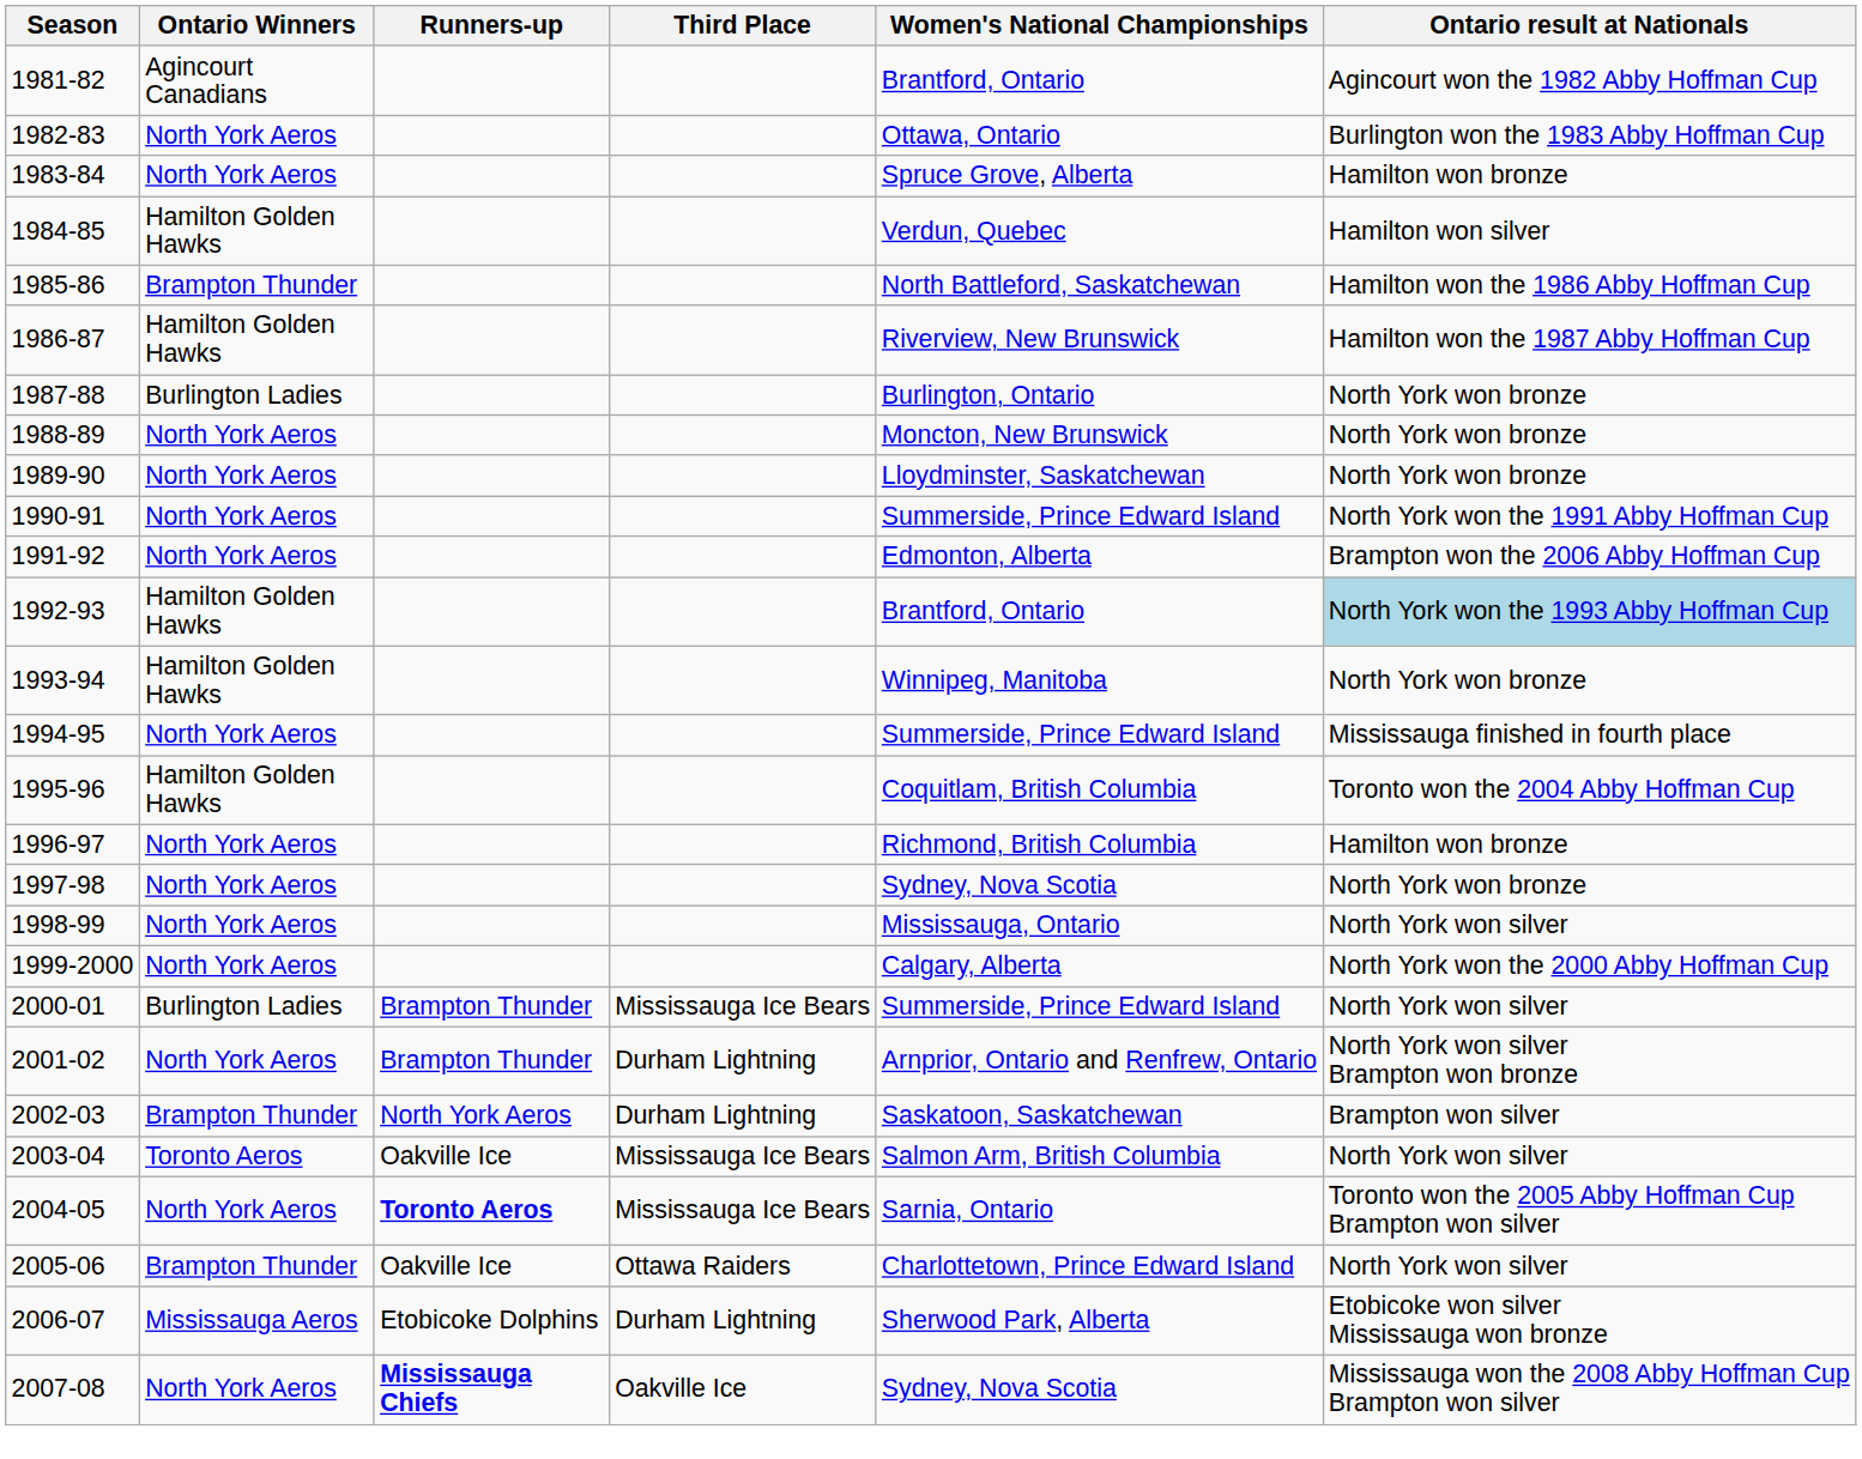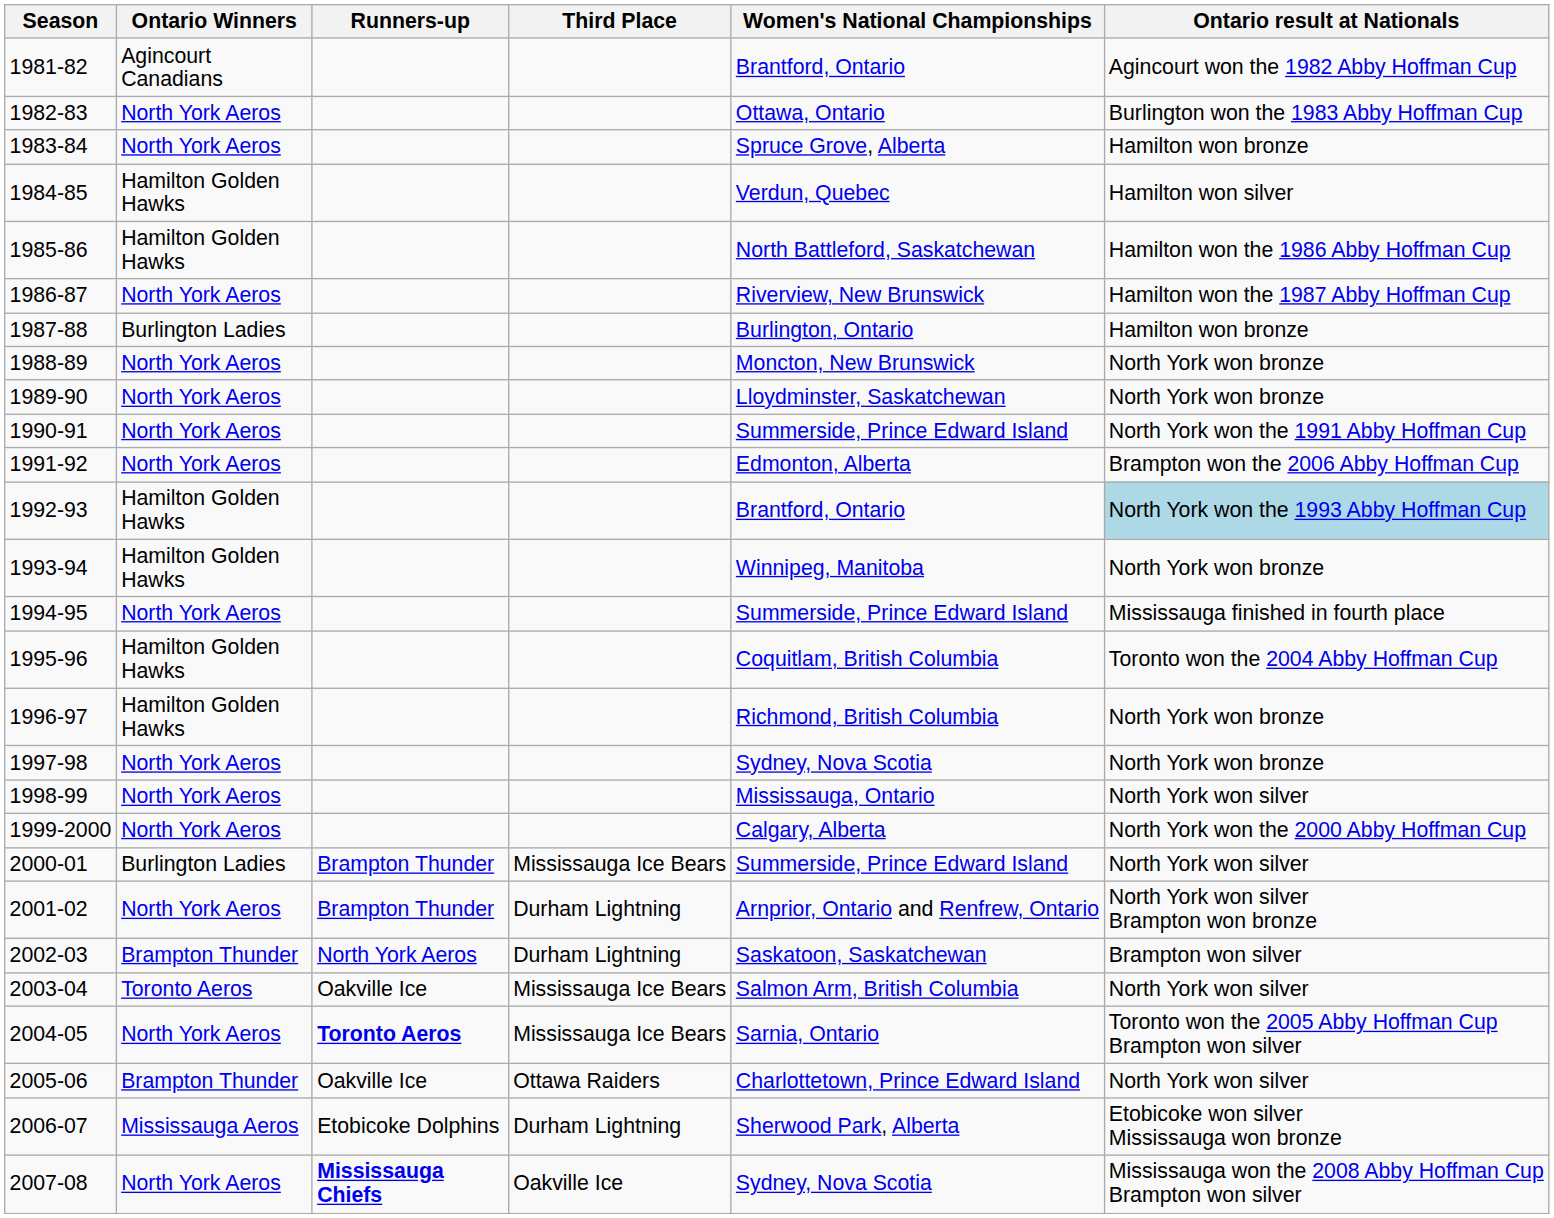 <table class="sortable wikitable">
 <tr>
 <th style="text-align: center">Season</th>
 <th width=140px>Ontario Winners</th>
 <th width=140px>Runners-up</th>
 <th>Third Place</th>
 <th>Women's National Championships</th>
 <th>Ontario result at Nationals</th>
 </tr>
 <tr>
 <td>1981-82</td>
 <td>Agincourt Canadians</td>
 <td></td>
 <td></td>
 <td><a href='#'>Brantford, Ontario</a></td>
 <td>Agincourt won the <a href='#'>1982 Abby Hoffman Cup</a></td>
 </tr>
 <tr>
 <td>1982-83</td>
 <td><a href='#'>North York Aeros</a></td>
 <td></td>
 <td></td>
 <td><a href='#'>Ottawa, Ontario</a></td>
 <td>Burlington won the <a href='#'>1983 Abby Hoffman Cup</a></td>
 </tr>
 <tr>
 <td>1983-84</td>
 <td><a href='#'>North York Aeros</a></td>
 <td></td>
 <td></td>
 <td><a href='#'>Spruce Grove</a>, <a href='#'>Alberta</a></td>
 <td>Hamilton won bronze</td>
 </tr>
 <tr>
 <td>1984-85</td>
 <td>Hamilton Golden Hawks</td>
 <td></td>
 <td></td>
 <td><a href='#'>Verdun, Quebec</a></td>
 <td>Hamilton won silver</td>
 </tr>
 <tr>
 <td>1985-86</td>
-<td><a href='#'>Brampton Thunder</a></td>
+<td>Hamilton Golden Hawks</td>
 <td></td>
 <td></td>
 <td><a href='#'>North Battleford, Saskatchewan</a></td>
 <td>Hamilton won the <a href='#'>1986 Abby Hoffman Cup</a></td>
 </tr>
 <tr>
 <td>1986-87</td>
-<td>Hamilton Golden Hawks</td>
+<td><a href='#'>North York Aeros</a></td>
 <td></td>
 <td></td>
 <td><a href='#'>Riverview, New Brunswick</a></td>
 <td>Hamilton won the <a href='#'>1987 Abby Hoffman Cup</a></td>
 </tr>
 <tr>
 <td>1987-88</td>
 <td>Burlington Ladies</td>
 <td></td>
 <td></td>
 <td><a href='#'>Burlington, Ontario</a></td>
-<td>North York won bronze</td>
+<td>Hamilton won bronze</td>
 </tr>
 <tr>
 <td>1988-89</td>
 <td><a href='#'>North York Aeros</a></td>
 <td></td>
 <td></td>
 <td><a href='#'>Moncton, New Brunswick</a></td>
 <td>North York won bronze</td>
 </tr>
 <tr>
 <td>1989-90</td>
 <td><a href='#'>North York Aeros</a></td>
 <td></td>
 <td></td>
 <td><a href='#'>Lloydminster, Saskatchewan</a></td>
 <td>North York won bronze</td>
 </tr>
 <tr>
 <td>1990-91</td>
 <td><a href='#'>North York Aeros</a></td>
 <td></td>
 <td></td>
 <td><a href='#'>Summerside, Prince Edward Island</a></td>
 <td>North York won the <a href='#'>1991 Abby Hoffman Cup</a></td>
 </tr>
 <tr>
 <td>1991-92</td>
 <td><a href='#'>North York Aeros</a></td>
 <td></td>
 <td></td>
 <td><a href='#'>Edmonton, Alberta</a></td>
 <td>Brampton won the <a href='#'>2006 Abby Hoffman Cup</a></td>
 </tr>
 <tr>
 <td>1992-93</td>
 <td>Hamilton Golden Hawks</td>
 <td></td>
 <td></td>
 <td><a href='#'>Brantford, Ontario</a></td>
 <td style="background: lightblue;">North York won the <a href='#'>1993 Abby Hoffman Cup</a></td>
 </tr>
 <tr>
 <td>1993-94</td>
 <td>Hamilton Golden Hawks</td>
 <td></td>
 <td></td>
 <td><a href='#'>Winnipeg, Manitoba</a></td>
 <td>North York won bronze</td>
 </tr>
 <tr>
 <td>1994-95</td>
 <td><a href='#'>North York Aeros</a></td>
 <td></td>
 <td></td>
 <td><a href='#'>Summerside, Prince Edward Island</a></td>
 <td>Mississauga finished in fourth place</td>
 </tr>
 <tr>
 <td>1995-96</td>
 <td>Hamilton Golden Hawks</td>
 <td></td>
 <td></td>
 <td><a href='#'>Coquitlam, British Columbia</a></td>
 <td>Toronto won the <a href='#'>2004 Abby Hoffman Cup</a></td>
 </tr>
 <tr>
 <td>1996-97</td>
-<td><a href='#'>North York Aeros</a></td>
+<td>Hamilton Golden Hawks</td>
 <td></td>
 <td></td>
 <td><a href='#'>Richmond, British Columbia</a></td>
-<td>Hamilton won bronze</td>
+<td>North York won bronze</td>
 </tr>
 <tr>
 <td>1997-98</td>
 <td><a href='#'>North York Aeros</a></td>
 <td></td>
 <td></td>
 <td><a href='#'>Sydney, Nova Scotia</a></td>
 <td>North York won bronze</td>
 </tr>
 <tr>
 <td>1998-99</td>
 <td><a href='#'>North York Aeros</a></td>
 <td></td>
 <td></td>
 <td><a href='#'>Mississauga, Ontario</a></td>
 <td>North York won silver</td>
 </tr>
 <tr>
 <td>1999-2000</td>
 <td><a href='#'>North York Aeros</a></td>
 <td></td>
 <td></td>
 <td><a href='#'>Calgary, Alberta</a></td>
 <td>North York won the <a href='#'>2000 Abby Hoffman Cup</a></td>
 </tr>
 <tr>
 <td>2000-01</td>
 <td>Burlington Ladies</td>
 <td><a href='#'>Brampton Thunder</a></td>
 <td>Mississauga Ice Bears</td>
 <td><a href='#'>Summerside, Prince Edward Island</a></td>
 <td>North York won silver</td>
 </tr>
 <tr>
 <td>2001-02</td>
 <td><a href='#'>North York Aeros</a></td>
 <td><a href='#'>Brampton Thunder</a></td>
 <td>Durham Lightning</td>
 <td><a href='#'>Arnprior, Ontario</a> and <a href='#'>Renfrew, Ontario</a></td>
 <td>North York won silver<br>Brampton won bronze</td>
 </tr>
 <tr>
 <td>2002-03</td>
 <td><a href='#'>Brampton Thunder</a></td>
 <td><a href='#'>North York Aeros</a></td>
 <td>Durham Lightning</td>
 <td><a href='#'>Saskatoon, Saskatchewan</a></td>
 <td>Brampton won silver</td>
 </tr>
 <tr>
 <td>2003-04</td>
 <td><a href='#'>Toronto Aeros</a></td>
 <td>Oakville Ice</td>
 <td>Mississauga Ice Bears</td>
 <td><a href='#'>Salmon Arm, British Columbia</a></td>
 <td>North York won silver</td>
 </tr>
 <tr>
 <td>2004-05</td>
 <td><a href='#'>North York Aeros</a></td>
 <td><strong><a href='#'>Toronto Aeros</a></strong></td>
 <td>Mississauga Ice Bears</td>
 <td><a href='#'>Sarnia, Ontario</a></td>
 <td>Toronto won the <a href='#'>2005 Abby Hoffman Cup</a><br>Brampton won silver</td>
 </tr>
 <tr>
 <td>2005-06</td>
 <td><a href='#'>Brampton Thunder</a></td>
 <td>Oakville Ice</td>
 <td>Ottawa Raiders</td>
 <td><a href='#'>Charlottetown, Prince Edward Island</a></td>
 <td>North York won silver</td>
 </tr>
 <tr>
 <td>2006-07</td>
 <td><a href='#'>Mississauga Aeros</a></td>
 <td>Etobicoke Dolphins</td>
 <td>Durham Lightning</td>
 <td><a href='#'>Sherwood Park</a>, <a href='#'>Alberta</a></td>
 <td>Etobicoke won silver<br>Mississauga won bronze</td>
 </tr>
 <tr>
 <td>2007-08</td>
 <td><a href='#'>North York Aeros</a></td>
 <td><strong><a href='#'>Mississauga Chiefs</a></strong></td>
 <td>Oakville Ice</td>
 <td><a href='#'>Sydney, Nova Scotia</a></td>
 <td>Mississauga won the <a href='#'>2008 Abby Hoffman Cup</a><br>Brampton won silver</td>
 </tr>
 <tr>
 </tr>
 </table>
